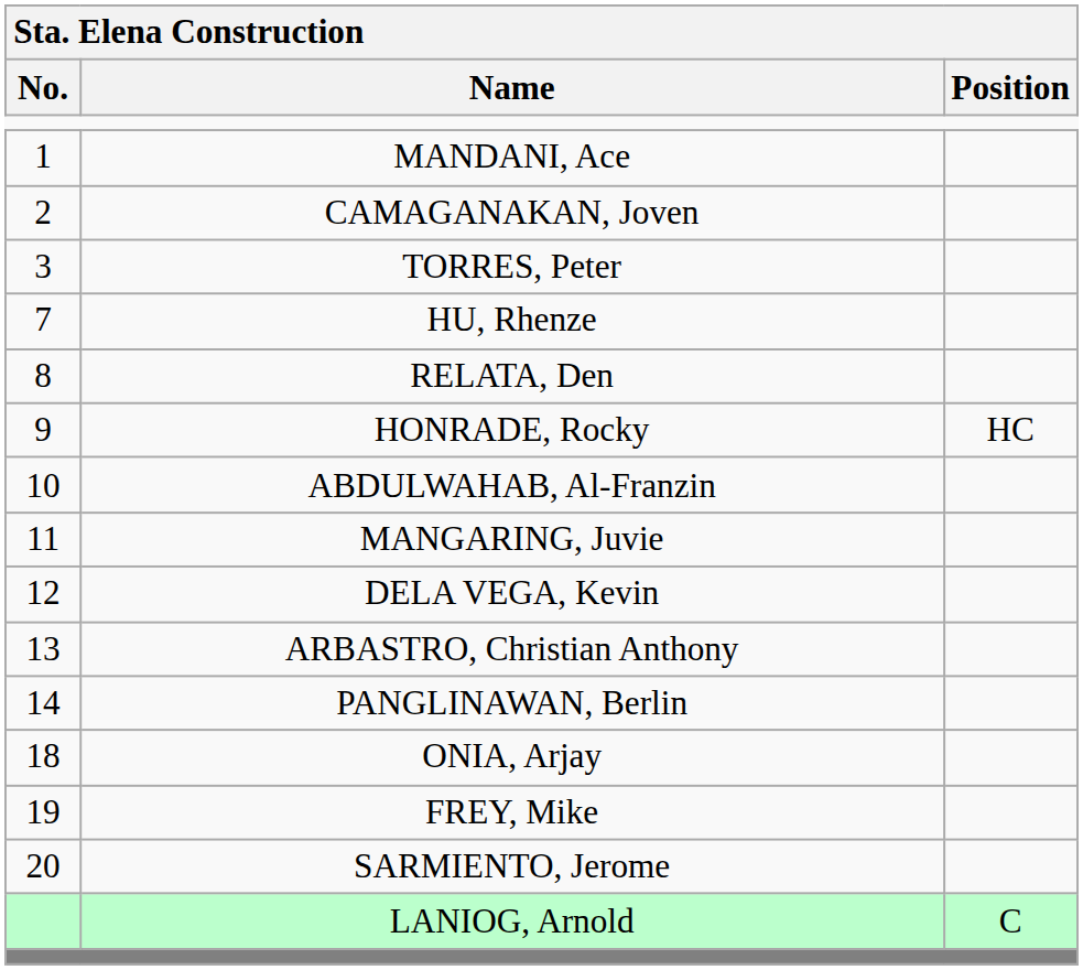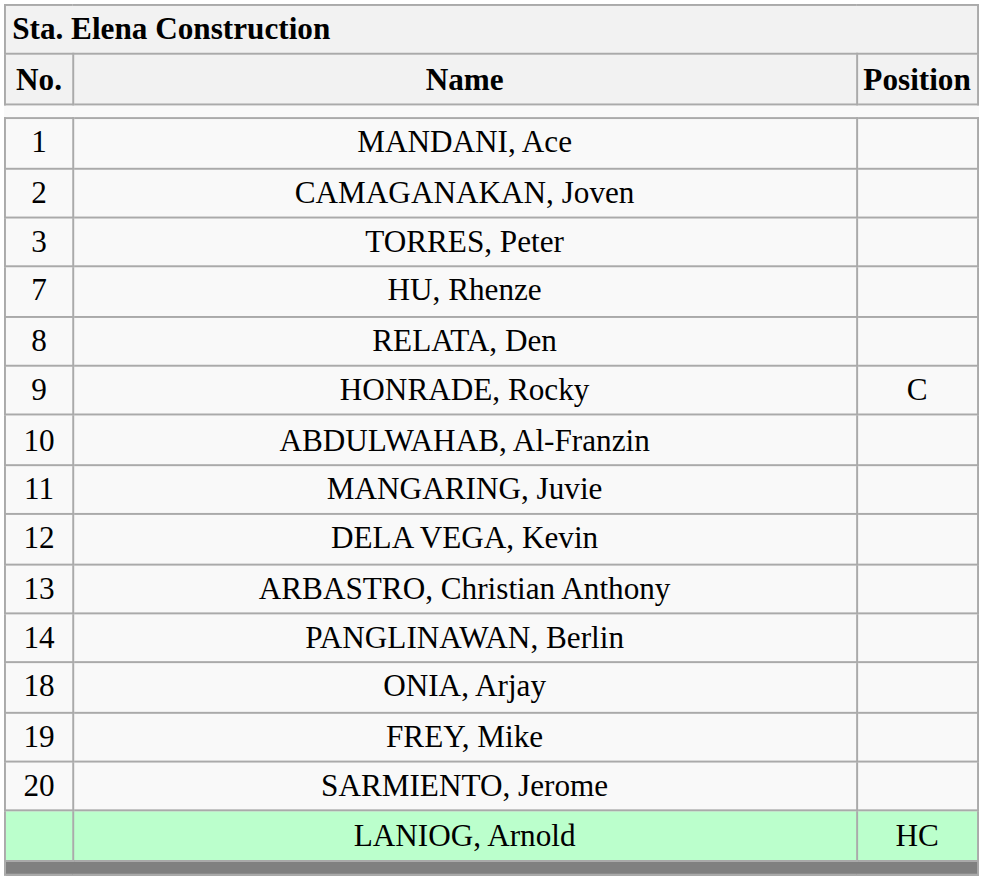 <table class='wikitable mw-collapsible mw-collapsed' style='text-align: center; width: 500px; border: none;'>
 <tr>
 <th style='text-align: left;' colspan=3>Sta. Elena Construction</th>
 </tr>
 <tr>
 <th style='width: 7%;'>No.</th>
 <th>Name</th>
 <th style='width: 10%;'>Position</th>
 </tr>
 <tr>
 <td style='border: none;'></td>
 </tr>
 <tr>
 <td>1</td>
 <td>MANDANI, Ace</td>
 <td></td>
 </tr>
 <tr>
 <td>2</td>
 <td>CAMAGANAKAN, Joven</td>
 <td></td>
 </tr>
 <tr>
 <td>3</td>
 <td>TORRES, Peter</td>
 <td></td>
 </tr>
 <tr>
 <td>7</td>
 <td>HU, Rhenze</td>
 <td></td>
 </tr>
 <tr>
 <td>8</td>
 <td>RELATA, Den</td>
 <td></td>
 </tr>
 <tr>
 <td>9</td>
 <td>HONRADE, Rocky</td>
-<td>HC</td>
+<td>C</td>
 </tr>
 <tr>
 <td>10</td>
 <td>ABDULWAHAB, Al-Franzin</td>
 <td></td>
 </tr>
 <tr>
 <td>11</td>
 <td>MANGARING, Juvie</td>
 <td></td>
 </tr>
 <tr>
 <td>12</td>
 <td>DELA VEGA, Kevin</td>
 <td></td>
 </tr>
 <tr>
 <td>13</td>
 <td>ARBASTRO, Christian Anthony</td>
 <td></td>
 </tr>
 <tr>
 <td>14</td>
 <td>PANGLINAWAN, Berlin</td>
 <td></td>
 </tr>
 <tr>
 <td>18</td>
 <td>ONIA, Arjay</td>
 <td></td>
 </tr>
 <tr>
 <td>19</td>
 <td>FREY, Mike</td>
 <td></td>
 </tr>
 <tr>
 <td>20</td>
 <td>SARMIENTO, Jerome</td>
 <td></td>
 </tr>
 <tr bgcolor=#BBFFCC>
 <td></td>
 <td>LANIOG, Arnold</td>
-<td>C</td>
+<td>HC</td>
 </tr>
 <tr>
 <th style='background: grey;' colspan=3></th>
 </tr>
 </table>
